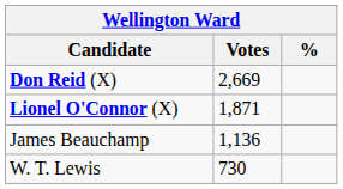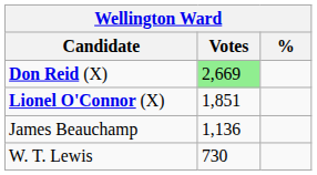 <table class="wikitable">
 <tr>
 <th colspan="3"><a href='#'>Wellington Ward</a></th>
 </tr>
 <tr>
 <th style="width: 170px">Candidate</th>
 <th style="width: 50px">Votes</th>
 <th style="width: 40px">%</th>
 </tr>
 <tr>
 <td><strong><a href='#'>Don Reid</a></strong> (X)</td>
-<td>2,669</td>
+<td style="background: lightgreen;">2,669</td>
 <td></td>
 </tr>
 <tr>
 <td><strong><a href='#'>Lionel O'Connor</a></strong> (X)</td>
-<td>1,871</td>
+<td>1,851</td>
 <td></td>
 </tr>
 <tr>
 <td>James Beauchamp</td>
 <td>1,136</td>
 <td></td>
 </tr>
 <tr>
 <td>W. T. Lewis</td>
 <td>730</td>
 <td></td>
 </tr>
 </table>
